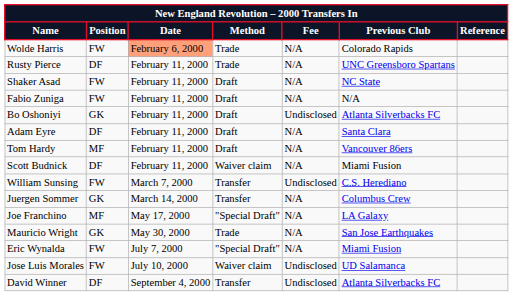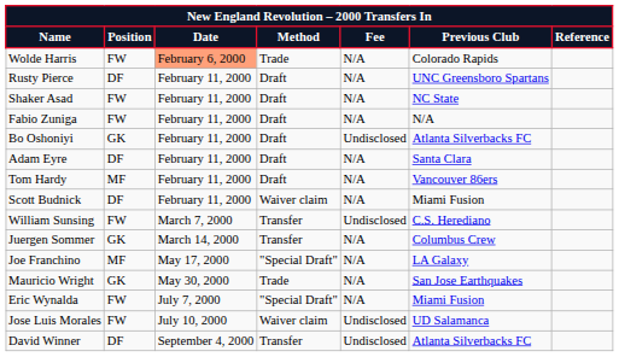 <table class="wikitable">
 <tr>
 <th colspan="7" style="background:#0c1527; color:#fff; border:2px solid #e20e2a; text-align: center; font-weight:bold;">New England Revolution – 2000 Transfers In</th>
 </tr>
 <tr>
 <th style="background:#0c1527; color:#fff; border:2px solid #e20e2a;" scope="col">Name</th>
 <th style="background:#0c1527; color:#fff; border:2px solid #e20e2a;" scope="col">Position</th>
 <th style="background:#0c1527; color:#fff; border:2px solid #e20e2a;" scope="col">Date</th>
 <th style="background:#0c1527; color:#fff; border:2px solid #e20e2a;" scope="col">Method</th>
 <th style="background:#0c1527; color:#fff; border:2px solid #e20e2a;" scope="col">Fee</th>
 <th style="background:#0c1527; color:#fff; border:2px solid #e20e2a;" scope="col">Previous Club</th>
 <th style="background:#0c1527; color:#fff; border:2px solid #e20e2a;" scope="col">Reference</th>
 </tr>
 <tr>
 <td>Wolde Harris</td>
 <td>FW</td>
 <td style="background: lightsalmon;">February 6, 2000</td>
 <td>Trade</td>
 <td>N/A</td>
 <td>Colorado Rapids</td>
 <td></td>
 </tr>
 <tr>
 <td>Rusty Pierce</td>
 <td>DF</td>
 <td>February 11, 2000</td>
-<td>Trade</td>
+<td>Draft</td>
 <td>N/A</td>
 <td><a href='#'>UNC Greensboro Spartans</a></td>
 <td></td>
 </tr>
 <tr>
 <td>Shaker Asad</td>
 <td>FW</td>
 <td>February 11, 2000</td>
 <td>Draft</td>
 <td>N/A</td>
 <td><a href='#'>NC State</a></td>
 <td></td>
 </tr>
 <tr>
 <td>Fabio Zuniga</td>
 <td>FW</td>
 <td>February 11, 2000</td>
 <td>Draft</td>
 <td>N/A</td>
 <td>N/A</td>
 <td></td>
 </tr>
 <tr>
 <td>Bo Oshoniyi</td>
 <td>GK</td>
 <td>February 11, 2000</td>
 <td>Draft</td>
 <td>Undisclosed</td>
 <td><a href='#'>Atlanta Silverbacks FC</a></td>
 <td></td>
 </tr>
 <tr>
 <td>Adam Eyre</td>
 <td>DF</td>
 <td>February 11, 2000</td>
 <td>Draft</td>
 <td>N/A</td>
 <td><a href='#'>Santa Clara</a></td>
 <td></td>
 </tr>
 <tr>
 <td>Tom Hardy</td>
 <td>MF</td>
 <td>February 11, 2000</td>
 <td>Draft</td>
 <td>N/A</td>
 <td><a href='#'>Vancouver 86ers</a></td>
 <td></td>
 </tr>
 <tr>
 <td>Scott Budnick</td>
 <td>DF</td>
 <td>February 11, 2000</td>
 <td>Waiver claim</td>
 <td>N/A</td>
 <td>Miami Fusion</td>
 <td></td>
 </tr>
 <tr>
 <td>William Sunsing</td>
 <td>FW</td>
 <td>March 7, 2000</td>
 <td>Transfer</td>
 <td>Undisclosed</td>
 <td><a href='#'>C.S. Herediano</a></td>
 <td></td>
 </tr>
 <tr>
 <td>Juergen Sommer</td>
 <td>GK</td>
 <td>March 14, 2000</td>
 <td>Transfer</td>
 <td>N/A</td>
 <td><a href='#'>Columbus Crew</a></td>
 <td></td>
 </tr>
 <tr>
 <td>Joe Franchino</td>
 <td>MF</td>
 <td>May 17, 2000</td>
 <td>"Special Draft"</td>
 <td>N/A</td>
 <td><a href='#'>LA Galaxy</a></td>
 <td></td>
 </tr>
 <tr>
 <td>Mauricio Wright</td>
 <td>GK</td>
 <td>May 30, 2000</td>
 <td>Trade</td>
 <td>N/A</td>
 <td><a href='#'>San Jose Earthquakes</a></td>
 <td></td>
 </tr>
 <tr>
 <td>Eric Wynalda</td>
 <td>FW</td>
 <td>July 7, 2000</td>
 <td>"Special Draft"</td>
 <td>N/A</td>
 <td><a href='#'>Miami Fusion</a></td>
 <td></td>
 </tr>
 <tr>
 <td>Jose Luis Morales</td>
 <td>FW</td>
 <td>July 10, 2000</td>
 <td>Waiver claim</td>
 <td>Undisclosed</td>
 <td><a href='#'>UD Salamanca</a></td>
 <td></td>
 </tr>
 <tr>
 <td>David Winner</td>
 <td>DF</td>
 <td>September 4, 2000</td>
 <td>Transfer</td>
 <td>Undisclosed</td>
 <td><a href='#'>Atlanta Silverbacks FC</a></td>
 <td></td>
 </tr>
 </table>
